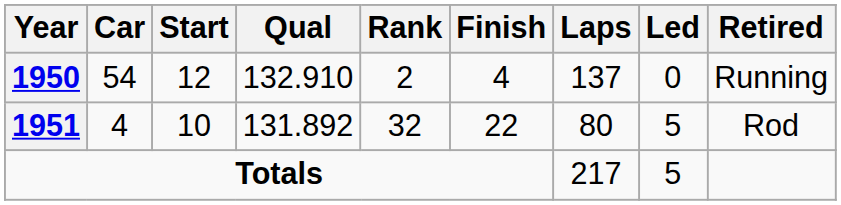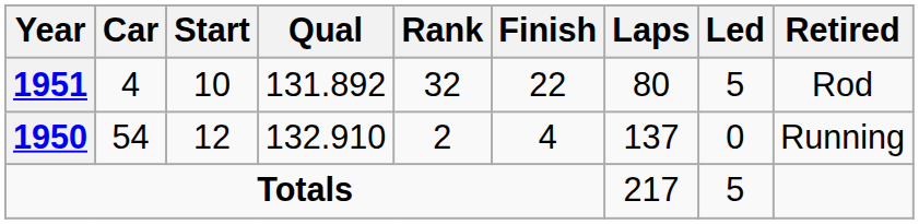 <table class="wikitable" style="text-align:center">
 <tr>
 <th>Year</th>
 <th>Car</th>
 <th>Start</th>
 <th>Qual</th>
 <th>Rank</th>
 <th>Finish</th>
 <th>Laps</th>
 <th>Led</th>
 <th>Retired</th>
 </tr>
 <tr>
+<th><a href='#'>1951</a></th>
+<td>4</td>
+<td>10</td>
+<td>131.892</td>
+<td>32</td>
+<td>22</td>
+<td>80</td>
+<td>5</td>
+<td>Rod</td>
+</tr>
+<tr>
 <th><a href='#'>1950</a></th>
 <td>54</td>
 <td>12</td>
 <td>132.910</td>
 <td>2</td>
 <td>4</td>
 <td>137</td>
 <td>0</td>
 <td>Running</td>
 </tr>
 <tr>
-<th><a href='#'>1951</a></th>
-<td>4</td>
-<td>10</td>
-<td>131.892</td>
-<td>32</td>
-<td>22</td>
-<td>80</td>
-<td>5</td>
-<td>Rod</td>
-</tr>
-<tr>
 <td colspan=6><strong>Totals</strong></td>
 <td>217</td>
 <td>5</td>
 <td></td>
 </tr>
 </table>
